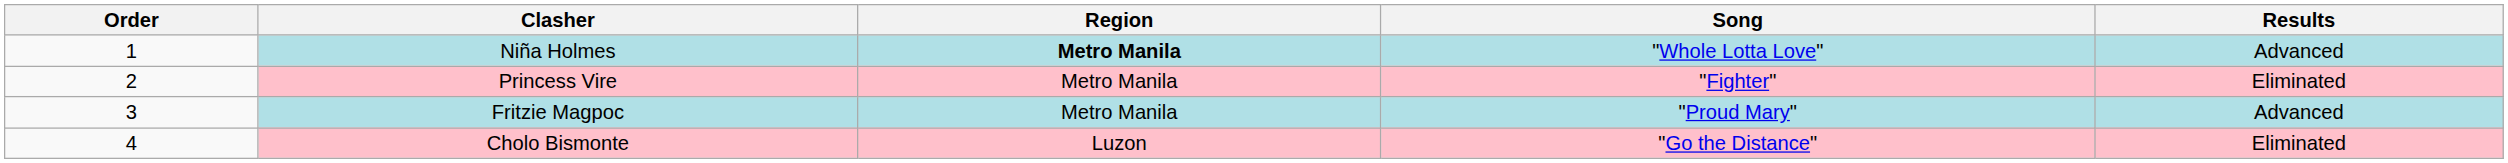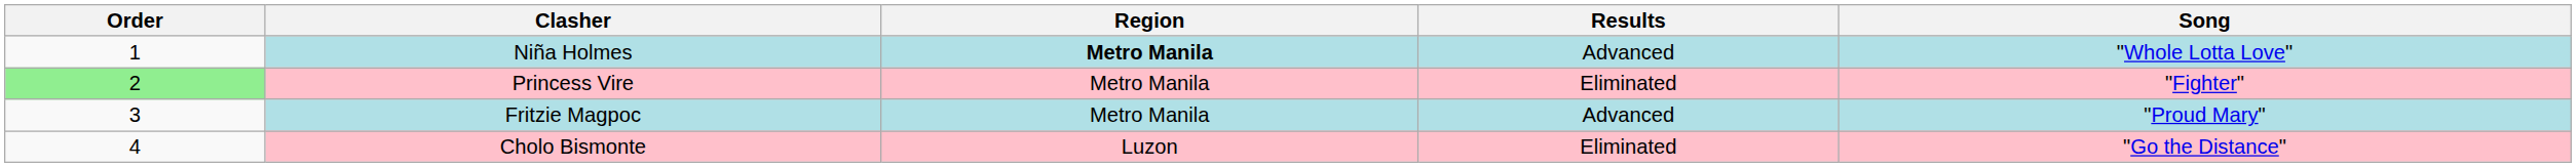 <table class="wikitable" style="text-align:center; line-height:17px; width:100%;">
 <tr>
 <th>Order</th>
 <th>Clasher</th>
 <th>Region</th>
+<th>Results</th>
 <th>Song</th>
-<th>Results</th>
 </tr>
 <tr>
 <td>1</td>
 <td style="background:#b0e0e6;">Niña Holmes</td>
 <td style="background:#b0e0e6;"><strong>Metro Manila</strong></td>
+<td style="background:#b0e0e6;">Advanced</td>
 <td style="background:#b0e0e6;">"<a href='#'>Whole Lotta Love</a>"</td>
-<td style="background:#b0e0e6;">Advanced</td>
 </tr>
 <tr>
-<td>2</td>
+<td style="background: lightgreen;">2</td>
 <td style="background:pink;">Princess Vire</td>
 <td style="background:pink;">Metro Manila</td>
+<td style="background:pink;">Eliminated</td>
 <td style="background:pink;">"<a href='#'>Fighter</a>"</td>
-<td style="background:pink;">Eliminated</td>
 </tr>
 <tr>
 <td>3</td>
 <td style="background:#b0e0e6;">Fritzie Magpoc</td>
 <td style="background:#b0e0e6;">Metro Manila</td>
+<td style="background:#b0e0e6;">Advanced</td>
 <td style="background:#b0e0e6;">"<a href='#'>Proud Mary</a>"</td>
-<td style="background:#b0e0e6;">Advanced</td>
 </tr>
 <tr>
 <td>4</td>
 <td style="background:pink;">Cholo Bismonte</td>
 <td style="background:pink;">Luzon</td>
+<td style="background:pink;">Eliminated</td>
 <td style="background:pink;">"<a href='#'>Go the Distance</a>"</td>
-<td style="background:pink;">Eliminated</td>
 </tr>
 </table>
